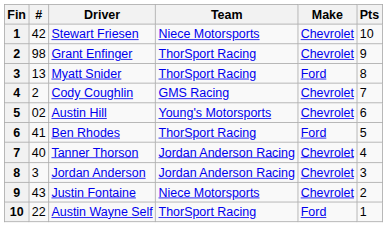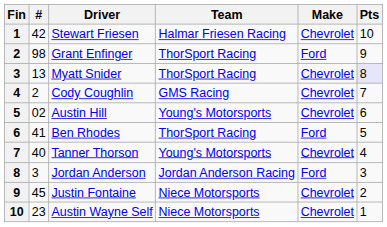 <table class="wikitable" style="font-size:95%">
 <tr>
 <th>Fin</th>
 <th>#</th>
 <th>Driver</th>
 <th>Team</th>
 <th>Make</th>
 <th>Pts</th>
 </tr>
 <tr>
 <th>1</th>
 <td>42</td>
 <td><a href='#'>Stewart Friesen</a></td>
-<td><a href='#'>Niece Motorsports</a></td>
+<td><a href='#'>Halmar Friesen Racing</a></td>
 <td><a href='#'>Chevrolet</a></td>
 <td>10</td>
 </tr>
 <tr>
 <th>2</th>
 <td>98</td>
 <td><a href='#'>Grant Enfinger</a></td>
 <td><a href='#'>ThorSport Racing</a></td>
-<td><a href='#'>Chevrolet</a></td>
+<td><a href='#'>Ford</a></td>
 <td>9</td>
 </tr>
 <tr>
 <th>3</th>
 <td>13</td>
 <td><a href='#'>Myatt Snider</a></td>
 <td><a href='#'>ThorSport Racing</a></td>
-<td><a href='#'>Ford</a></td>
-<td>8</td>
+<td><a href='#'>Chevrolet</a></td>
+<td style="background: lavender;">8</td>
 </tr>
 <tr>
 <th>4</th>
 <td>2</td>
 <td><a href='#'>Cody Coughlin</a></td>
 <td><a href='#'>GMS Racing</a></td>
 <td><a href='#'>Chevrolet</a></td>
 <td>7</td>
 </tr>
 <tr>
 <th>5</th>
 <td>02</td>
 <td><a href='#'>Austin Hill</a></td>
 <td><a href='#'>Young's Motorsports</a></td>
 <td><a href='#'>Chevrolet</a></td>
 <td>6</td>
 </tr>
 <tr>
 <th>6</th>
 <td>41</td>
 <td><a href='#'>Ben Rhodes</a></td>
 <td><a href='#'>ThorSport Racing</a></td>
 <td><a href='#'>Ford</a></td>
 <td>5</td>
 </tr>
 <tr>
 <th>7</th>
 <td>40</td>
 <td><a href='#'>Tanner Thorson</a></td>
-<td><a href='#'>Jordan Anderson Racing</a></td>
+<td><a href='#'>Young's Motorsports</a></td>
 <td><a href='#'>Chevrolet</a></td>
 <td>4</td>
 </tr>
 <tr>
 <th>8</th>
 <td>3</td>
 <td><a href='#'>Jordan Anderson</a></td>
 <td><a href='#'>Jordan Anderson Racing</a></td>
-<td><a href='#'>Chevrolet</a></td>
+<td><a href='#'>Ford</a></td>
 <td>3</td>
 </tr>
 <tr>
 <th>9</th>
-<td>43</td>
+<td>45</td>
 <td><a href='#'>Justin Fontaine</a></td>
 <td><a href='#'>Niece Motorsports</a></td>
 <td><a href='#'>Chevrolet</a></td>
 <td>2</td>
 </tr>
 <tr>
 <th>10</th>
-<td>22</td>
+<td>23</td>
 <td><a href='#'>Austin Wayne Self</a></td>
-<td><a href='#'>ThorSport Racing</a></td>
-<td><a href='#'>Ford</a></td>
+<td><a href='#'>Niece Motorsports</a></td>
+<td><a href='#'>Chevrolet</a></td>
 <td>1</td>
 </tr>
 </table>
